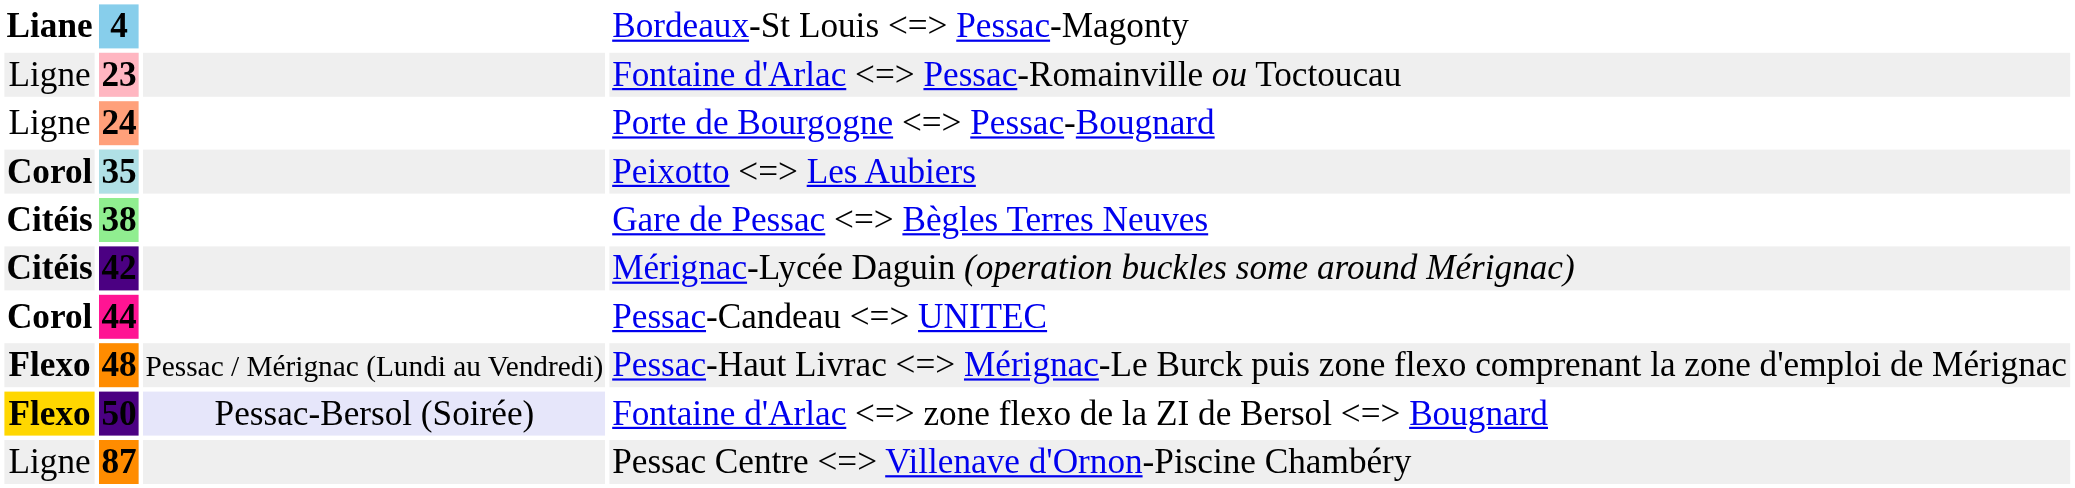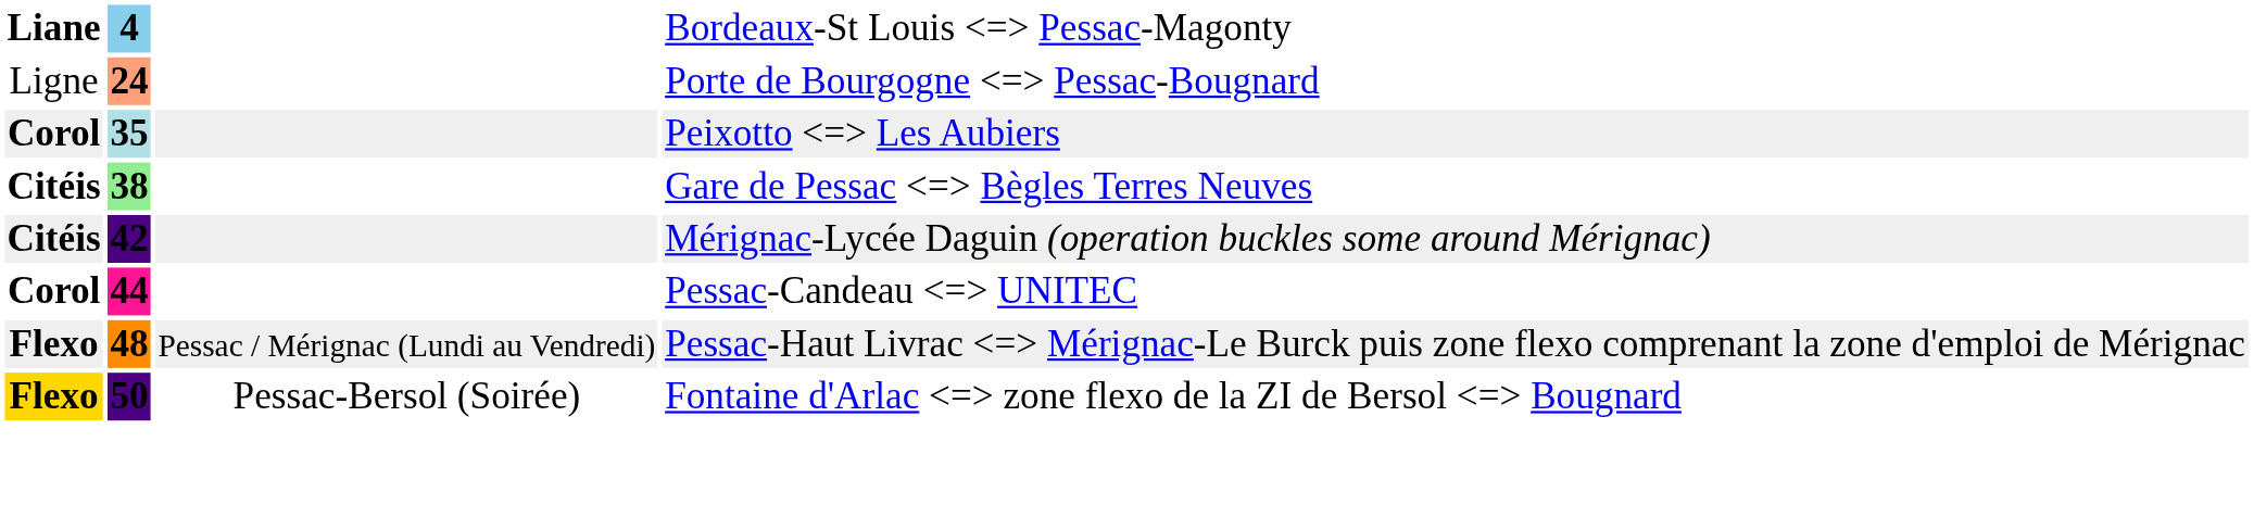 <table class="toccolours">
 <tr ---->
 <td align="center"><strong>Liane</strong></td>
 <td bgcolor="87CEEB"  align="center"><span><strong>4</strong></span></td>
 <td></td>
 <td><a href='#'>Bordeaux</a>-St Louis <=> <a href='#'>Pessac</a>-Magonty</td>
-</tr>
-<tr style="background:#EFEFEF">
-<td align="center">Ligne</td>
-<td bgcolor="FFB6C1"  align="center"><strong>23</strong></td>
-<td></td>
-<td><a href='#'>Fontaine d'Arlac</a> <=> <a href='#'>Pessac</a>-Romainville <em>ou</em> Toctoucau</td>
 </tr>
 <tr ---->
 <td align="center">Ligne</td>
 <td bgcolor="FFA07A"  align="center"><strong>24</strong></td>
 <td></td>
 <td><a href='#'>Porte de Bourgogne</a> <=> <a href='#'>Pessac</a>-<a href='#'>Bougnard</a></td>
 </tr>
 <tr style="background:#EFEFEF">
 <td align="center"><strong>Corol</strong></td>
 <td bgcolor="B0E0E6"  align="center"><strong>35</strong></td>
 <td></td>
 <td><a href='#'>Peixotto</a> <=> <a href='#'>Les Aubiers</a></td>
 </tr>
 <tr ---->
 <td align="center"><strong>Citéis</strong></td>
 <td bgcolor="90EE90"  align="center"><span><strong>38</strong></span></td>
 <td></td>
 <td><a href='#'>Gare de Pessac</a> <=> <a href='#'>Bègles Terres Neuves</a></td>
 </tr>
 <tr style="background:#EFEFEF">
 <td align="center"><strong>Citéis</strong></td>
 <td bgcolor="4B0082"  align="center"><span><strong>42</strong></span></td>
 <td></td>
 <td><a href='#'>Mérignac</a>-Lycée Daguin <em>(operation buckles some around Mérignac)</em></td>
 </tr>
 <tr ---->
 <td align="center"><strong>Corol</strong></td>
 <td bgcolor="FF1493"  align="center"><span><strong>44</strong></span></td>
 <td></td>
 <td><a href='#'>Pessac</a>-Candeau <=> <a href='#'>UNITEC</a></td>
 </tr>
 <tr style="background:#EFEFEF">
 <td align="center"><strong>Flexo</strong></td>
 <td bgcolor="FF8C00"   align="center"><span><strong>48</strong></span></td>
 <td align="center"><small>Pessac / Mérignac (Lundi au Vendredi)</small></td>
 <td><a href='#'>Pessac</a>-Haut Livrac <=> <a href='#'>Mérignac</a>-Le Burck puis zone flexo comprenant la zone d'emploi de Mérignac</td>
 </tr>
 <tr>
 <td align="center" style="background: gold;"><strong>Flexo</strong></td>
 <td bgcolor="4B0082"  align="center"><span><strong>50</strong></span></td>
-<td align="center" style="background: lavender;">Pessac-Bersol (Soirée)</td>
+<td align="center">Pessac-Bersol (Soirée)</td>
 <td><a href='#'>Fontaine d'Arlac</a> <=> zone flexo de la ZI de Bersol <=> <a href='#'>Bougnard</a></td>
-</tr>
-<tr style="background:#EFEFEF">
-<td align="center">Ligne</td>
-<td bgcolor="FF8C00"   align="center"><span><strong>87</strong></span></td>
-<td></td>
-<td>Pessac Centre <=> <a href='#'>Villenave d'Ornon</a>-Piscine Chambéry</td>
 </tr>
 <tr --->
 </tr>
 </table>
